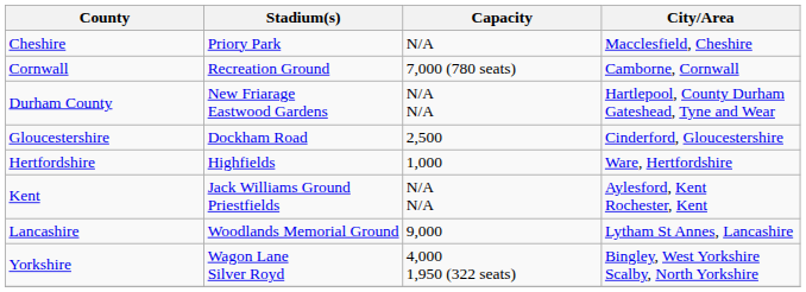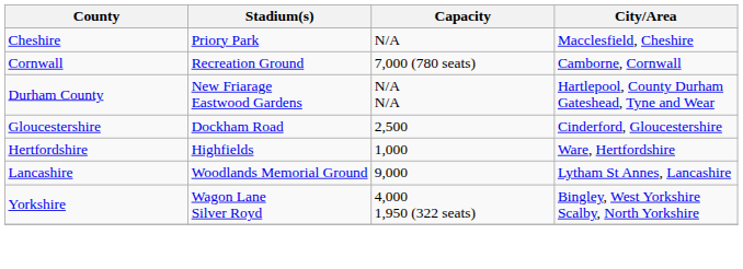 <table class="wikitable sortable">
 <tr>
 <th width=25%>County</th>
 <th width=25%>Stadium(s)</th>
 <th width=25%>Capacity</th>
 <th width=25%>City/Area</th>
 </tr>
 <tr>
 <td><a href='#'>Cheshire</a></td>
 <td><a href='#'>Priory Park</a></td>
 <td>N/A</td>
 <td><a href='#'>Macclesfield</a>, <a href='#'>Cheshire</a></td>
 </tr>
 <tr>
 <td><a href='#'>Cornwall</a></td>
 <td><a href='#'>Recreation Ground</a></td>
 <td>7,000 (780 seats)</td>
 <td><a href='#'>Camborne</a>, <a href='#'>Cornwall</a></td>
 </tr>
 <tr>
 <td><a href='#'>Durham County</a></td>
 <td><a href='#'>New Friarage</a><br><a href='#'>Eastwood Gardens</a></td>
 <td>N/A<br>N/A</td>
 <td><a href='#'>Hartlepool</a>, <a href='#'>County Durham</a><br><a href='#'>Gateshead</a>, <a href='#'>Tyne and Wear</a></td>
 </tr>
 <tr>
 <td><a href='#'>Gloucestershire</a></td>
 <td><a href='#'>Dockham Road</a></td>
 <td>2,500</td>
 <td><a href='#'>Cinderford</a>, <a href='#'>Gloucestershire</a></td>
 </tr>
 <tr>
 <td><a href='#'>Hertfordshire</a></td>
 <td><a href='#'>Highfields</a></td>
 <td>1,000</td>
 <td><a href='#'>Ware</a>, <a href='#'>Hertfordshire</a></td>
 </tr>
 <tr>
-<td><a href='#'>Kent</a></td>
-<td><a href='#'>Jack Williams Ground</a><br><a href='#'>Priestfields</a></td>
-<td>N/A<br>N/A</td>
-<td><a href='#'>Aylesford</a>, <a href='#'>Kent</a><br><a href='#'>Rochester</a>, <a href='#'>Kent</a></td>
-</tr>
-<tr>
 <td><a href='#'>Lancashire</a></td>
 <td><a href='#'>Woodlands Memorial Ground</a></td>
 <td>9,000</td>
 <td><a href='#'>Lytham St Annes</a>, <a href='#'>Lancashire</a></td>
 </tr>
 <tr>
 <td><a href='#'>Yorkshire</a></td>
 <td><a href='#'>Wagon Lane</a><br><a href='#'>Silver Royd</a></td>
 <td>4,000<br>1,950 (322 seats)</td>
 <td><a href='#'>Bingley</a>, <a href='#'>West Yorkshire</a><br><a href='#'>Scalby</a>, <a href='#'>North Yorkshire</a></td>
 </tr>
 <tr>
 </tr>
 </table>
